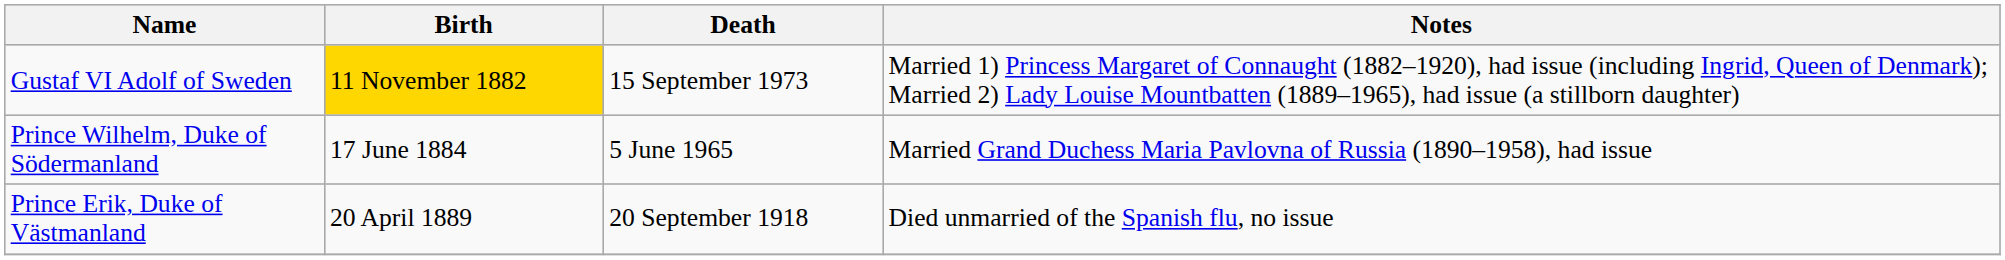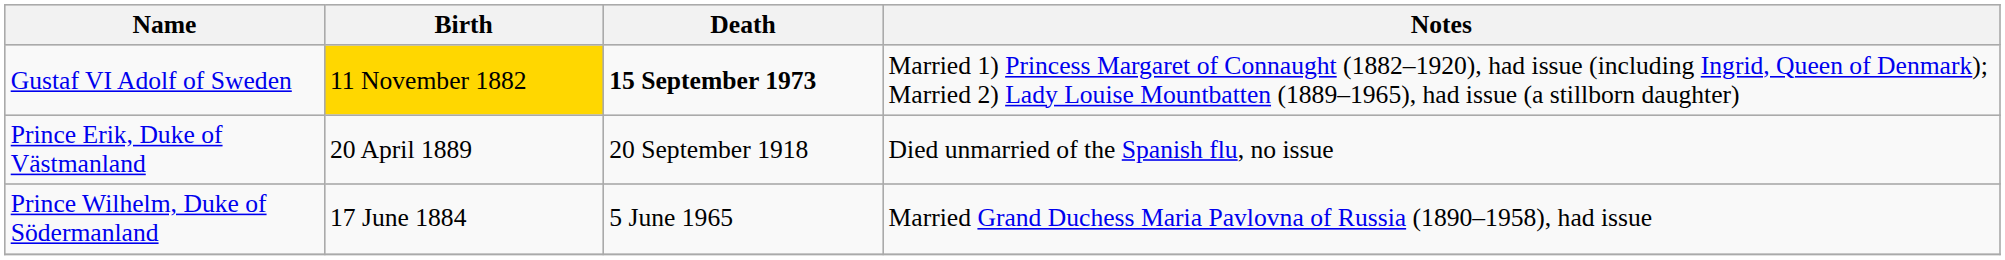 <table class="wikitable sortable">
 <tr>
 <th width="16%">Name</th>
 <th width="14%">Birth</th>
 <th width="14%">Death</th>
 <th width="64%">Notes</th>
 </tr>
 <tr>
 <td><a href='#'>Gustaf VI Adolf of Sweden</a></td>
 <td style="background: gold;">11 November 1882</td>
-<td>15 September 1973</td>
+<td><strong>15 September 1973</strong></td>
 <td>Married 1) <a href='#'>Princess Margaret of Connaught</a> (1882–1920), had issue (including <a href='#'>Ingrid, Queen of Denmark</a>);<br>Married 2) <a href='#'>Lady Louise Mountbatten</a> (1889–1965), had issue (a stillborn daughter)</td>
+</tr>
+<tr>
+<td><a href='#'>Prince Erik, Duke of Västmanland</a></td>
+<td>20 April 1889</td>
+<td>20 September 1918</td>
+<td>Died unmarried of the <a href='#'>Spanish flu</a>, no issue</td>
 </tr>
 <tr>
 <td><a href='#'>Prince Wilhelm, Duke of Södermanland</a></td>
 <td>17 June 1884</td>
 <td>5 June 1965</td>
 <td>Married <a href='#'>Grand Duchess Maria Pavlovna of Russia</a> (1890–1958), had issue</td>
 </tr>
 <tr>
-<td><a href='#'>Prince Erik, Duke of Västmanland</a></td>
-<td>20 April 1889</td>
-<td>20 September 1918</td>
-<td>Died unmarried of the <a href='#'>Spanish flu</a>, no issue</td>
-</tr>
-<tr>
 </tr>
 </table>
